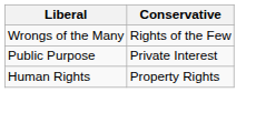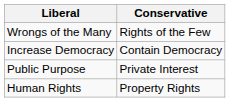 <table class="wikitable">
 <tr>
 <th>Liberal</th>
 <th>Conservative</th>
 </tr>
 <tr>
 <td>Wrongs of the Many</td>
 <td>Rights of the Few</td>
 </tr>
 <tr>
+<td>Increase Democracy</td>
+<td>Contain Democracy</td>
+</tr>
+<tr>
 <td>Public Purpose</td>
 <td>Private Interest</td>
 </tr>
 <tr>
 <td>Human Rights</td>
 <td>Property Rights</td>
 </tr>
 </table>
